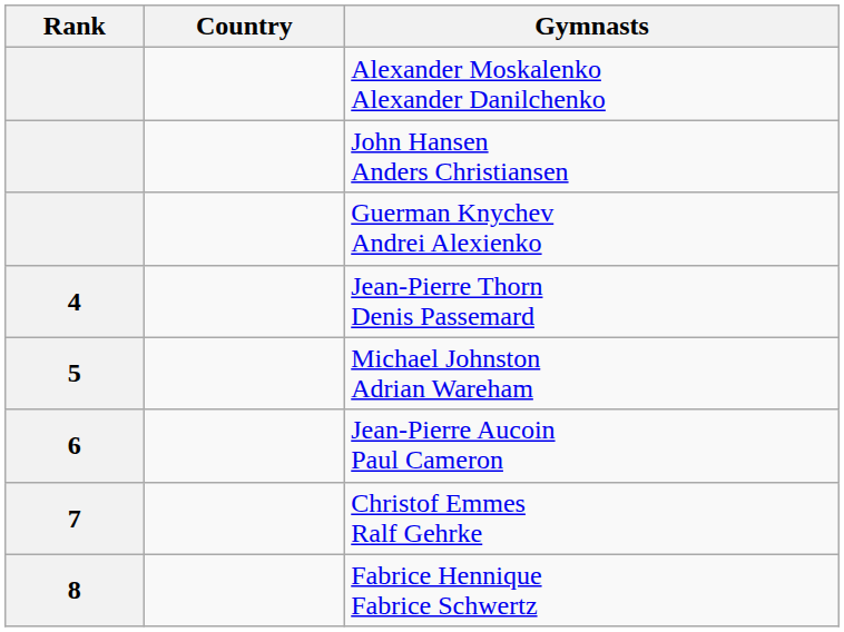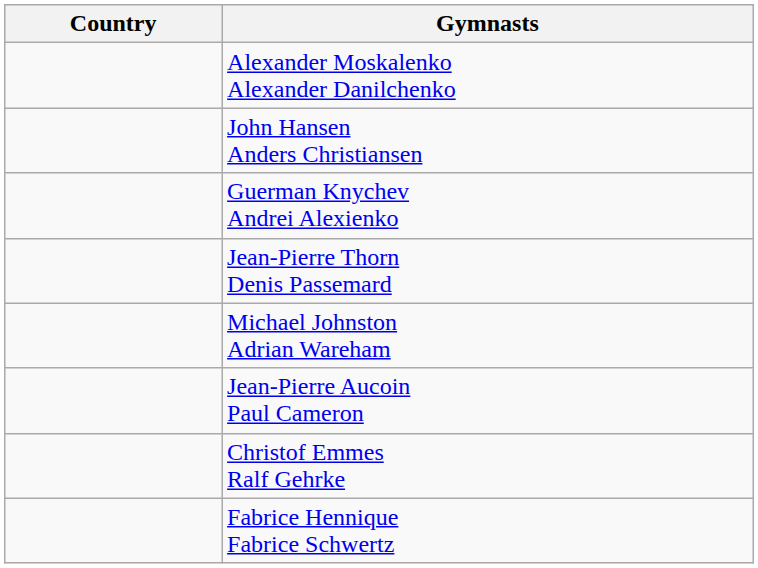 <table class="wikitable" width=500>
 <tr bgcolor="#efefef">
-<th>Rank</th>
 <th>Country</th>
 <th>Gymnasts</th>
 </tr>
 <tr>
-<th></th>
 <td></td>
 <td><a href='#'>Alexander Moskalenko</a> <br> <a href='#'>Alexander Danilchenko</a></td>
 </tr>
 <tr>
-<th></th>
 <td></td>
 <td><a href='#'>John Hansen</a> <br> <a href='#'>Anders Christiansen</a></td>
 </tr>
 <tr>
-<th></th>
 <td></td>
 <td><a href='#'>Guerman Knychev</a> <br> <a href='#'>Andrei Alexienko</a></td>
 </tr>
 <tr>
-<th>4</th>
 <td></td>
 <td><a href='#'>Jean-Pierre Thorn</a> <br> <a href='#'>Denis Passemard</a></td>
 </tr>
 <tr>
-<th>5</th>
 <td></td>
 <td><a href='#'>Michael Johnston</a> <br> <a href='#'>Adrian Wareham</a></td>
 </tr>
 <tr>
-<th>6</th>
 <td></td>
 <td><a href='#'>Jean-Pierre Aucoin</a> <br> <a href='#'>Paul Cameron</a></td>
 </tr>
 <tr>
-<th>7</th>
 <td></td>
 <td><a href='#'>Christof Emmes</a> <br> <a href='#'>Ralf Gehrke</a></td>
 </tr>
 <tr>
-<th>8</th>
 <td></td>
 <td><a href='#'>Fabrice Hennique</a> <br> <a href='#'>Fabrice Schwertz</a></td>
 </tr>
 </table>
